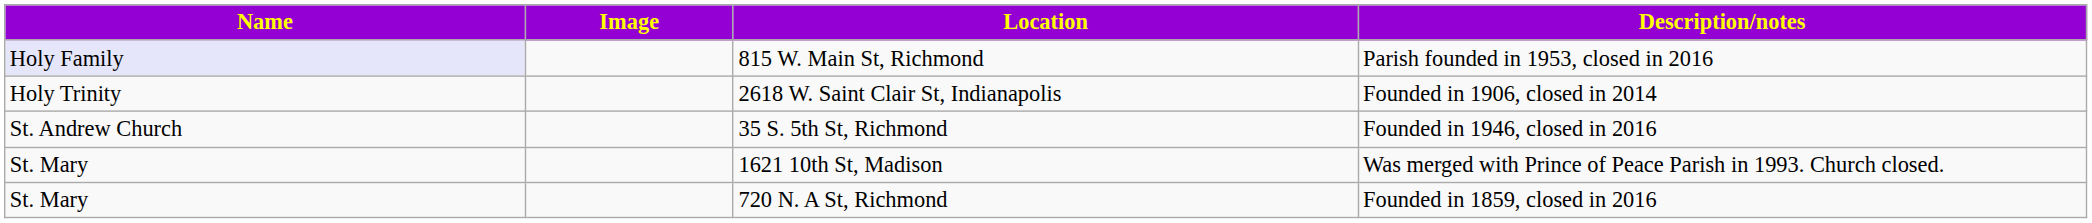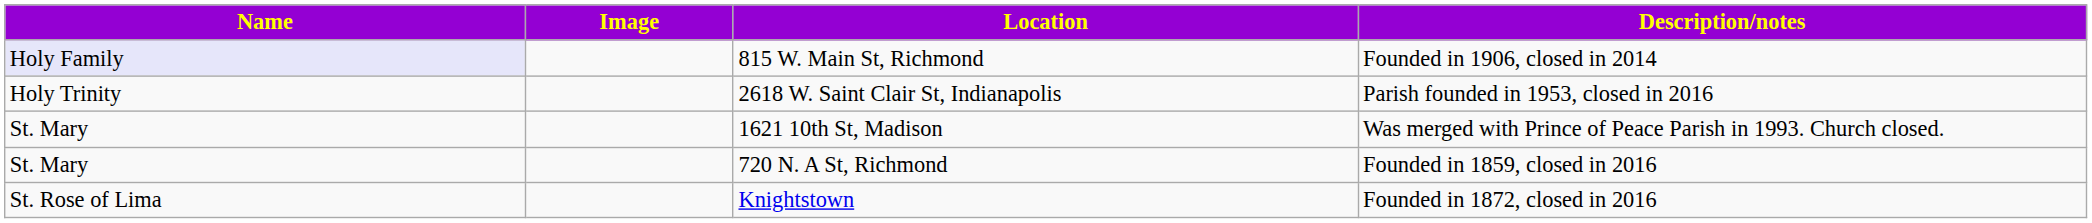 <table class="wikitable sortable" style="width:75%">
 <tr>
 <th style="background:darkviolet; color:yellow;" width="25%"><strong>Name</strong></th>
 <th style="background:darkviolet; color:yellow;" width="10%"><strong>Image</strong></th>
 <th style="background:darkviolet; color:yellow;" width="30%"><strong>Location</strong></th>
 <th style="background:darkviolet; color:yellow;" width="35%"><strong>Description/notes</strong></th>
 </tr>
 <tr>
 <td style="background: lavender;">Holy Family</td>
 <td></td>
 <td>815 W. Main St, Richmond</td>
-<td>Parish founded in 1953, closed in 2016</td>
+<td>Founded in 1906, closed in 2014</td>
 </tr>
 <tr>
 <td>Holy Trinity</td>
 <td></td>
 <td>2618 W. Saint Clair St, Indianapolis</td>
-<td>Founded in 1906, closed in 2014</td>
-</tr>
-<tr>
-<td>St. Andrew Church</td>
-<td></td>
-<td>35 S. 5th St, Richmond</td>
-<td>Founded in 1946, closed in 2016</td>
+<td>Parish founded in 1953, closed in 2016</td>
 </tr>
 <tr>
 <td>St. Mary</td>
 <td></td>
 <td>1621 10th St, Madison</td>
 <td>Was merged with Prince of Peace Parish in 1993. Church closed.</td>
 </tr>
 <tr>
 <td>St. Mary</td>
 <td></td>
 <td>720 N. A St, Richmond</td>
 <td>Founded in 1859, closed in 2016</td>
 </tr>
+<tr>
+<td>St. Rose of Lima</td>
+<td></td>
+<td><a href='#'>Knightstown</a></td>
+<td>Founded in 1872, closed in 2016</td>
+</tr>
 </table>
